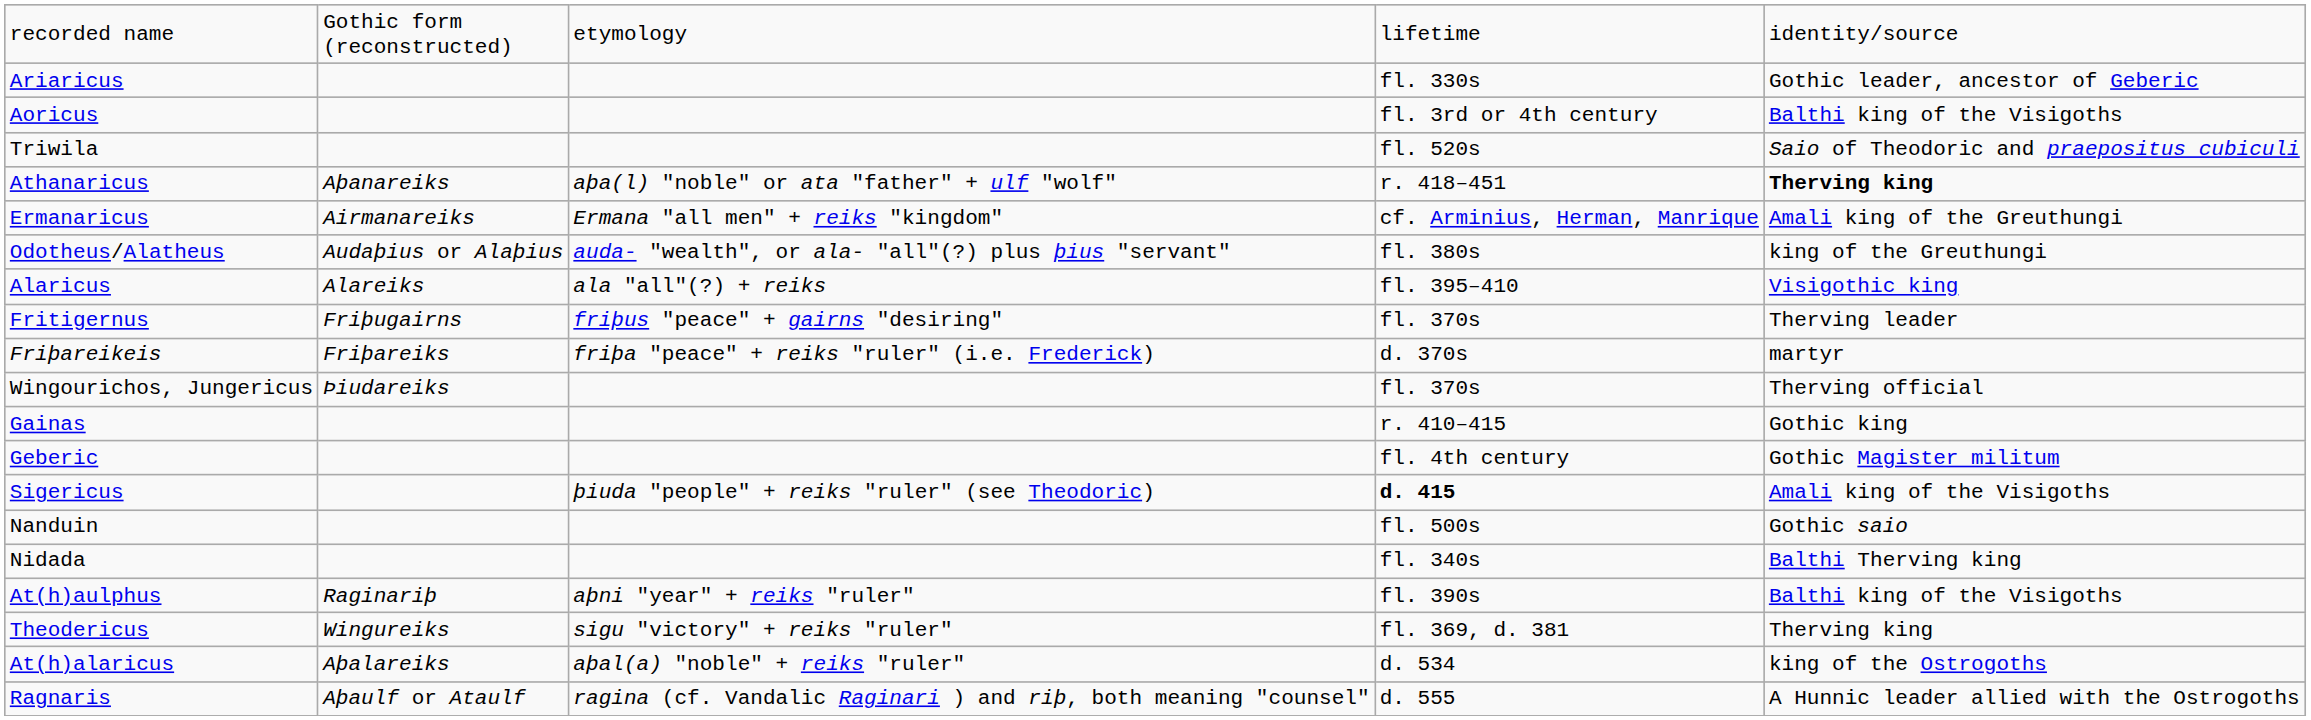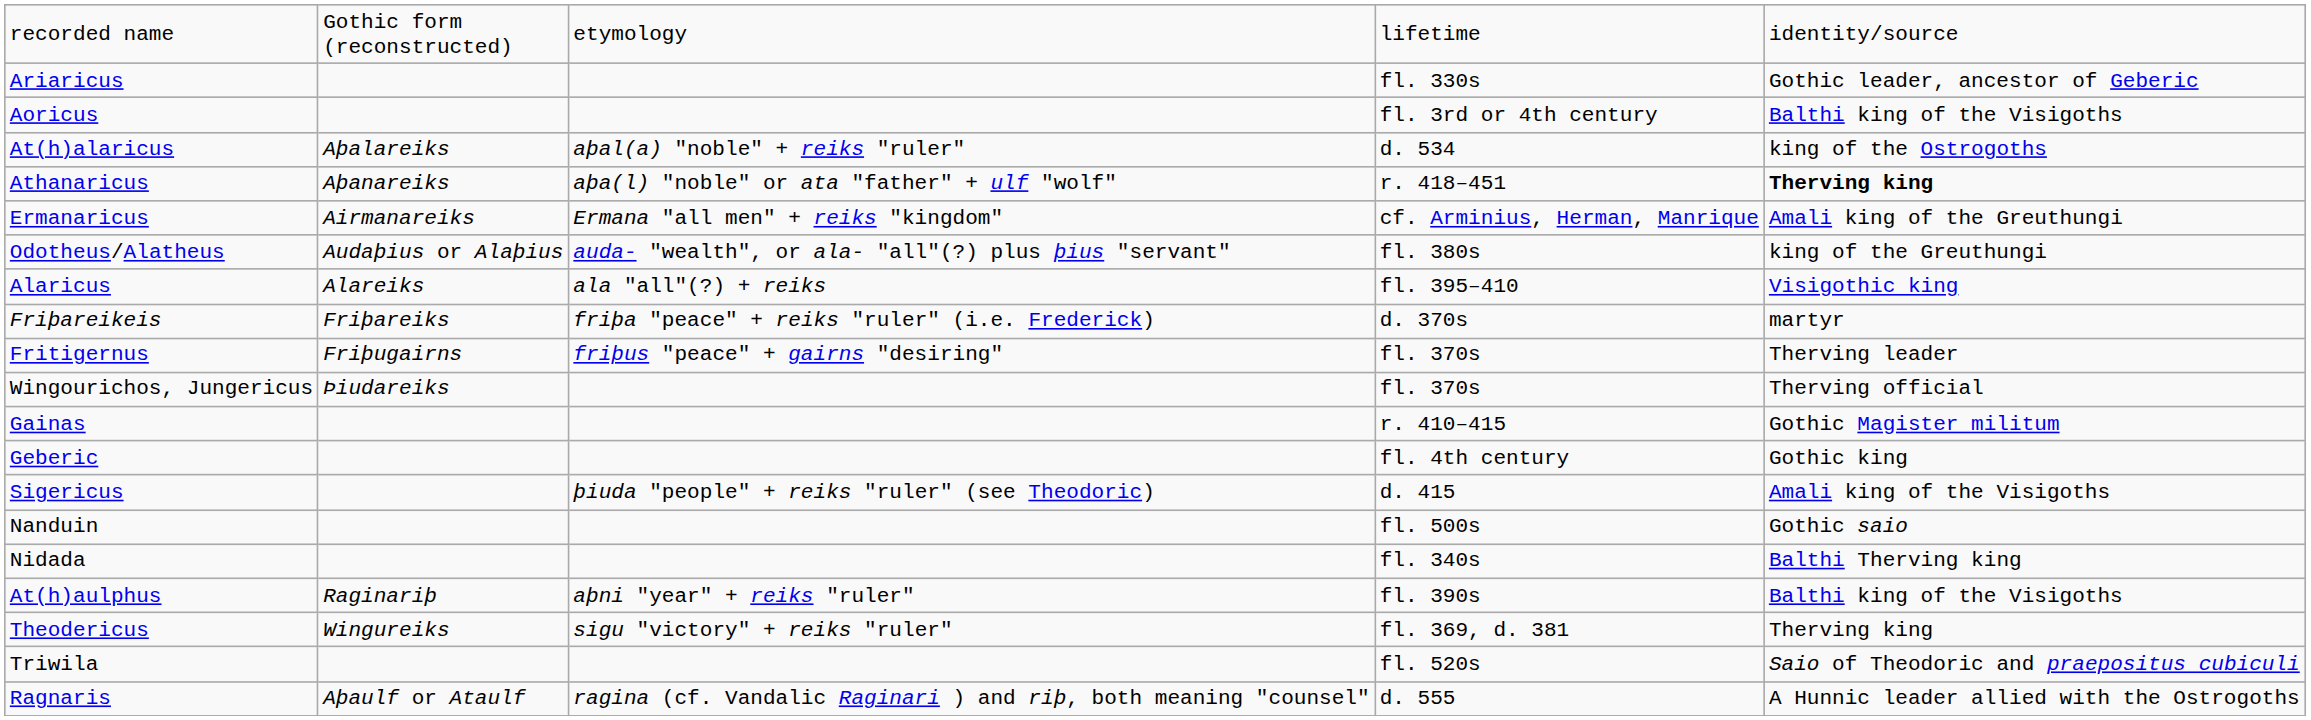 <table class="wikitable">
 <tr>
 <td>recorded name</td>
 <td>Gothic form<br>(reconstructed)</td>
 <td>etymology</td>
 <td>lifetime</td>
 <td>identity/source</td>
 </tr>
 <tr>
 <td><a href='#'>Ariaricus</a></td>
 <td></td>
 <td></td>
 <td>fl. 330s</td>
 <td>Gothic leader, ancestor of <a href='#'>Geberic</a></td>
 </tr>
 <tr>
 <td><a href='#'>Aoricus</a></td>
 <td></td>
 <td></td>
 <td>fl. 3rd or 4th century</td>
 <td><a href='#'>Balthi</a>  king of the Visigoths</td>
 </tr>
 <tr>
-<td>Triwila</td>
-<td></td>
-<td></td>
-<td>fl. 520s</td>
-<td><em>Saio</em> of Theodoric and <em><a href='#'>praepositus cubiculi</a></em></td>
+<td><a href='#'>At(h)alaricus</a></td>
+<td><em>Aþalareiks</em></td>
+<td><em>aþal(a)</em> "noble" + <em><a href='#'>reiks</a></em> "ruler"</td>
+<td>d. 534</td>
+<td>king of the <a href='#'>Ostrogoths</a></td>
 </tr>
 <tr>
 <td><a href='#'>Athanaricus</a></td>
 <td><em>Aþanareiks</em></td>
 <td><em>aþa(l)</em> "noble" or <em>ata</em> "father" + <em><a href='#'>ulf</a></em> "wolf"</td>
 <td>r. 418–451</td>
 <td><strong>Therving king</strong></td>
 </tr>
 <tr>
 <td><a href='#'>Ermanaricus</a></td>
 <td><em>Airmanareiks</em></td>
 <td><em>Ermana</em> "all men" + <em><a href='#'>reiks</a></em> "kingdom"</td>
 <td>cf. <a href='#'>Arminius</a>, <a href='#'>Herman</a>, <a href='#'>Manrique</a></td>
 <td><a href='#'>Amali</a> king of the Greuthungi</td>
 </tr>
 <tr>
 <td><a href='#'>Odotheus</a>/<a href='#'>Alatheus</a></td>
 <td><em>Audaþius</em> or <em>Alaþius</em></td>
 <td><em><a href='#'>auda-</a></em> "wealth", or <em>ala-</em> "all"(?) plus <em><a href='#'>þius</a></em> "servant"</td>
 <td>fl. 380s</td>
 <td>king of the Greuthungi</td>
 </tr>
 <tr>
 <td><a href='#'>Alaricus</a></td>
 <td><em>Alareiks</em></td>
 <td><em>ala</em> "all"(?)  + <em>reiks</em></td>
 <td>fl. 395–410</td>
 <td><a href='#'>Visigothic king</a></td>
 </tr>
 <tr>
+<td><em>Friþareikeis</em></td>
+<td><em>Friþareiks</em></td>
+<td><em>friþa</em> "peace" + <em>reiks</em> "ruler"   (i.e. <a href='#'>Frederick</a>)</td>
+<td>d. 370s</td>
+<td>martyr</td>
+</tr>
+<tr>
 <td><a href='#'>Fritigernus</a></td>
 <td><em>Friþugairns</em></td>
 <td><em><a href='#'>friþus</a></em> "peace" + <em><a href='#'>gairns</a></em> "desiring"</td>
 <td>fl. 370s</td>
 <td>Therving leader</td>
-</tr>
-<tr>
-<td><em>Friþareikeis</em></td>
-<td><em>Friþareiks</em></td>
-<td><em>friþa</em> "peace" + <em>reiks</em> "ruler"   (i.e. <a href='#'>Frederick</a>)</td>
-<td>d. 370s</td>
-<td>martyr</td>
 </tr>
 <tr>
 <td>Wingourichos, Jungericus</td>
 <td><em>Þiudareiks</em></td>
 <td></td>
 <td>fl. 370s</td>
 <td>Therving official</td>
 </tr>
 <tr>
 <td><a href='#'>Gainas</a></td>
 <td></td>
 <td></td>
 <td>r. 410–415</td>
-<td>Gothic king</td>
+<td>Gothic <a href='#'>Magister militum</a></td>
 </tr>
 <tr>
 <td><a href='#'>Geberic</a></td>
 <td></td>
 <td></td>
 <td>fl. 4th century</td>
-<td>Gothic <a href='#'>Magister militum</a></td>
+<td>Gothic king</td>
 </tr>
 <tr>
 <td><a href='#'>Sigericus</a></td>
 <td></td>
 <td><em>þiuda</em> "people" + <em>reiks</em> "ruler" (see <a href='#'>Theodoric</a>)</td>
-<td><strong>d. 415</strong></td>
+<td>d. 415</td>
 <td><a href='#'>Amali</a> king of the Visigoths</td>
 </tr>
 <tr>
 <td>Nanduin</td>
 <td></td>
 <td></td>
 <td>fl. 500s</td>
 <td>Gothic <em>saio</em></td>
 </tr>
 <tr>
 <td>Nidada</td>
 <td></td>
 <td></td>
 <td>fl. 340s</td>
 <td><a href='#'>Balthi</a> Therving king</td>
 </tr>
 <tr>
 <td><a href='#'>At(h)aulphus</a></td>
 <td><em>Raginariþ</em></td>
 <td><em>aþni</em> "year" + <em><a href='#'>reiks</a></em> "ruler"</td>
 <td>fl. 390s</td>
 <td><a href='#'>Balthi</a> king of the Visigoths</td>
 </tr>
 <tr>
 <td><a href='#'>Theodericus</a></td>
 <td><em>Wingureiks</em></td>
 <td><em>sigu</em> "victory" + <em>reiks</em> "ruler"</td>
 <td>fl. 369, d. 381</td>
 <td>Therving king</td>
 </tr>
 <tr>
-<td><a href='#'>At(h)alaricus</a></td>
-<td><em>Aþalareiks</em></td>
-<td><em>aþal(a)</em> "noble" + <em><a href='#'>reiks</a></em> "ruler"</td>
-<td>d. 534</td>
-<td>king of the <a href='#'>Ostrogoths</a></td>
+<td>Triwila</td>
+<td></td>
+<td></td>
+<td>fl. 520s</td>
+<td><em>Saio</em> of Theodoric and <em><a href='#'>praepositus cubiculi</a></em></td>
 </tr>
 <tr>
 <td><a href='#'>Ragnaris</a></td>
 <td><em>Aþaulf</em> or <em>Ataulf</em></td>
 <td><em>ragina</em> (cf. Vandalic <em><a href='#'>Raginari</a></em> ) and <em>riþ</em>, both meaning "counsel"</td>
 <td>d. 555</td>
 <td>A Hunnic leader allied with the Ostrogoths</td>
 </tr>
 <tr>
 </tr>
 </table>
